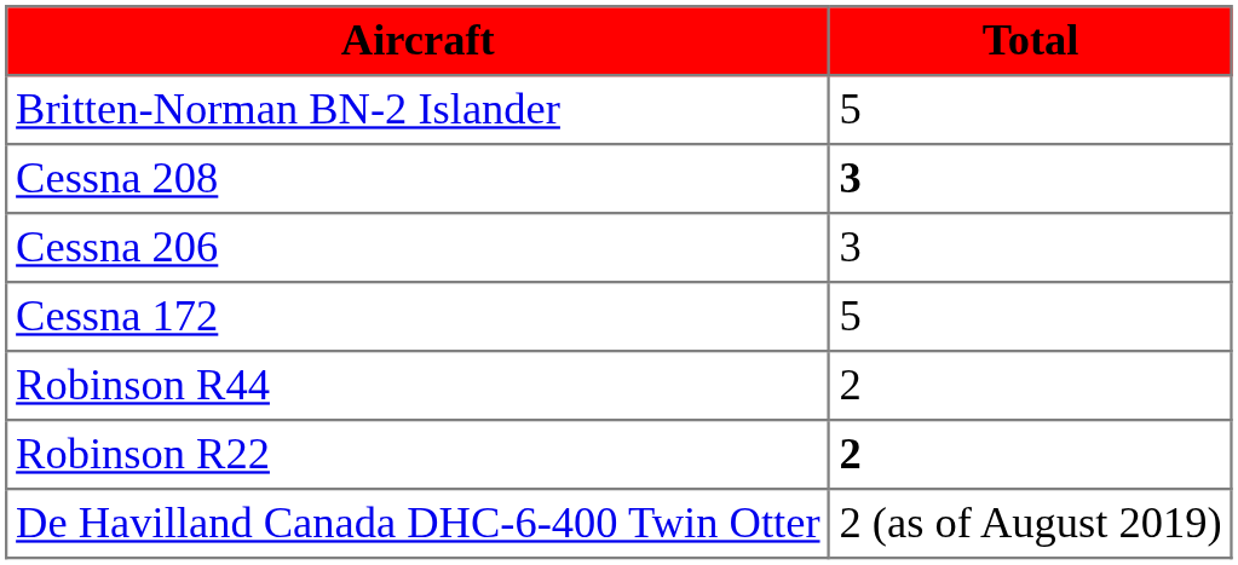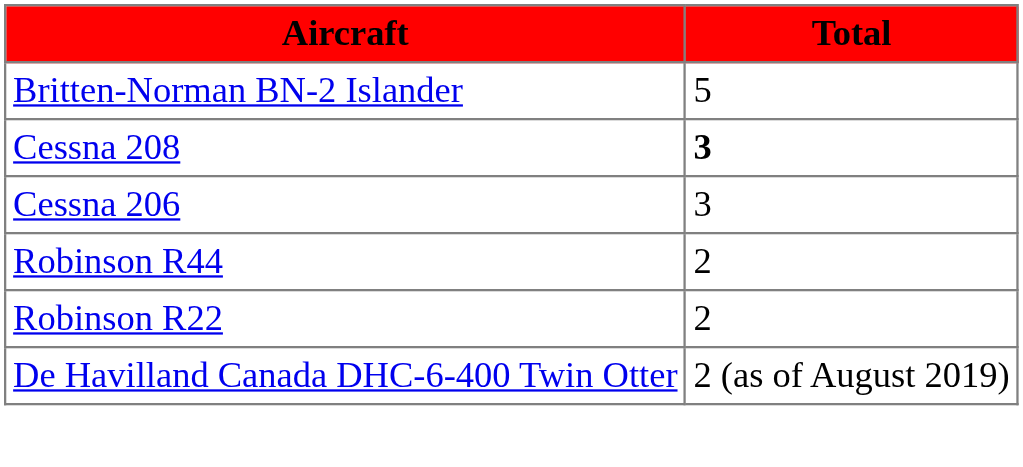 <table class="toccolours" border="1" cellpadding="3" style="border-collapse:collapse">
 <tr bgcolor=red>
 <th><span>Aircraft</span></th>
 <th><span>Total</span></th>
 </tr>
 <tr>
 <td><a href='#'>Britten-Norman BN-2 Islander</a></td>
 <td>5</td>
 </tr>
 <tr>
 <td><a href='#'>Cessna 208</a></td>
 <td><strong>3</strong></td>
 </tr>
 <tr>
 <td><a href='#'>Cessna 206</a></td>
 <td>3</td>
 </tr>
 <tr>
-<td><a href='#'>Cessna 172</a></td>
-<td>5</td>
-</tr>
-<tr>
 <td><a href='#'>Robinson R44</a></td>
 <td>2</td>
 </tr>
 <tr>
 <td><a href='#'>Robinson R22</a></td>
-<td><strong>2</strong></td>
+<td>2</td>
 </tr>
 <tr>
 <td><a href='#'>De Havilland Canada DHC-6-400 Twin Otter</a></td>
 <td>2 (as of August 2019)</td>
 </tr>
 </table>
